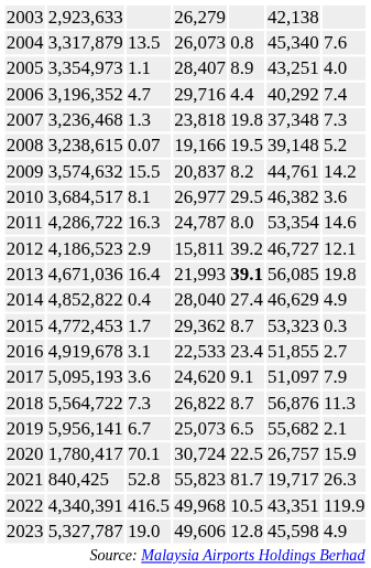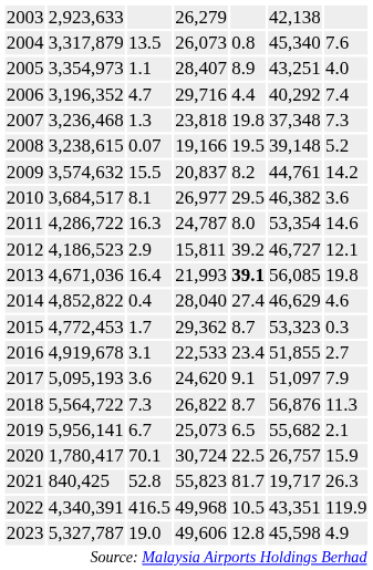 <table class="toccolours sortable" style="padding:0.5em;">
 <tr>
 <th></th>
 <th></th>
 <th></th>
 <th></th>
 <th></th>
 <th></th>
 <th></th>
 </tr>
 <tr style="background:#eee;">
 <td>2003</td>
 <td>2,923,633</td>
 <td></td>
 <td>26,279</td>
 <td></td>
 <td>42,138</td>
 <td></td>
 </tr>
 <tr style="background:#eee;">
 <td>2004</td>
 <td>3,317,879</td>
 <td> 13.5</td>
 <td>26,073</td>
 <td> 0.8</td>
 <td>45,340</td>
 <td> 7.6</td>
 </tr>
 <tr style="background:#eee;">
 <td>2005</td>
 <td>3,354,973</td>
 <td> 1.1</td>
 <td>28,407</td>
 <td> 8.9</td>
 <td>43,251</td>
 <td> 4.0</td>
 </tr>
 <tr style="background:#eee;">
 <td>2006</td>
 <td>3,196,352</td>
 <td> 4.7</td>
 <td>29,716</td>
 <td> 4.4</td>
 <td>40,292</td>
 <td> 7.4</td>
 </tr>
 <tr style="background:#eee;">
 <td>2007</td>
 <td>3,236,468</td>
 <td> 1.3</td>
 <td>23,818</td>
 <td> 19.8</td>
 <td>37,348</td>
 <td> 7.3</td>
 </tr>
 <tr style="background:#eee;">
 <td>2008</td>
 <td>3,238,615</td>
 <td> 0.07</td>
 <td>19,166</td>
 <td> 19.5</td>
 <td>39,148</td>
 <td> 5.2</td>
 </tr>
 <tr style="background:#eee;">
 <td>2009</td>
 <td>3,574,632</td>
 <td> 15.5</td>
 <td>20,837</td>
 <td> 8.2</td>
 <td>44,761</td>
 <td> 14.2</td>
 </tr>
 <tr style="background:#eee;">
 <td>2010</td>
 <td>3,684,517</td>
 <td> 8.1</td>
 <td>26,977</td>
 <td> 29.5</td>
 <td>46,382</td>
 <td> 3.6</td>
 </tr>
 <tr style="background:#eee;">
 <td>2011</td>
 <td>4,286,722</td>
 <td> 16.3</td>
 <td>24,787</td>
 <td> 8.0</td>
 <td>53,354</td>
 <td> 14.6</td>
 </tr>
 <tr style="background:#eee;">
 <td>2012</td>
 <td>4,186,523</td>
 <td> 2.9</td>
 <td>15,811</td>
 <td> 39.2</td>
 <td>46,727</td>
 <td> 12.1</td>
 </tr>
 <tr style="background:#eee;">
 <td>2013</td>
 <td>4,671,036</td>
 <td> 16.4</td>
 <td>21,993</td>
 <td><strong> 39.1</strong></td>
 <td>56,085</td>
 <td> 19.8</td>
 </tr>
 <tr style="background:#eee;">
 <td>2014</td>
 <td>4,852,822</td>
 <td> 0.4</td>
 <td>28,040</td>
 <td> 27.4</td>
 <td>46,629</td>
-<td> 4.9</td>
+<td> 4.6</td>
 </tr>
 <tr style="background:#eee;">
 <td>2015</td>
 <td>4,772,453</td>
 <td> 1.7</td>
 <td>29,362</td>
 <td> 8.7</td>
 <td>53,323</td>
 <td> 0.3</td>
 </tr>
 <tr style="background:#eee;">
 <td>2016</td>
 <td>4,919,678</td>
 <td> 3.1</td>
 <td>22,533</td>
 <td> 23.4</td>
 <td>51,855</td>
 <td> 2.7</td>
 </tr>
 <tr style="background:#eee;">
 <td>2017</td>
 <td>5,095,193</td>
 <td> 3.6</td>
 <td>24,620</td>
 <td> 9.1</td>
 <td>51,097</td>
 <td> 7.9</td>
 </tr>
 <tr style="background:#eee;">
 <td>2018</td>
 <td>5,564,722</td>
 <td> 7.3</td>
 <td>26,822</td>
 <td> 8.7</td>
 <td>56,876</td>
 <td> 11.3</td>
 </tr>
 <tr style="background:#eee;">
 <td>2019</td>
 <td>5,956,141</td>
 <td> 6.7</td>
 <td>25,073</td>
 <td> 6.5</td>
 <td>55,682</td>
 <td> 2.1</td>
 </tr>
 <tr style="background:#eee;">
 <td>2020</td>
 <td>1,780,417</td>
 <td> 70.1</td>
 <td>30,724</td>
 <td> 22.5</td>
 <td>26,757</td>
 <td> 15.9</td>
 </tr>
 <tr style="background:#eee;">
 <td>2021</td>
 <td>840,425</td>
 <td> 52.8</td>
 <td>55,823</td>
 <td> 81.7</td>
 <td>19,717</td>
 <td> 26.3</td>
 </tr>
 <tr style="background:#eee;">
 <td>2022</td>
 <td>4,340,391</td>
 <td> 416.5</td>
 <td>49,968</td>
 <td> 10.5</td>
 <td>43,351</td>
 <td> 119.9</td>
 </tr>
 <tr style="background:#eee;">
 <td>2023</td>
 <td>5,327,787</td>
 <td> 19.0</td>
 <td>49,606</td>
 <td> 12.8</td>
 <td>45,598</td>
 <td> 4.9</td>
 </tr>
 <tr>
 <td colspan="7" style="text-align:right;"><sup><em>Source: <a href='#'>Malaysia Airports Holdings Berhad</a></em></sup></td>
 </tr>
 </table>
